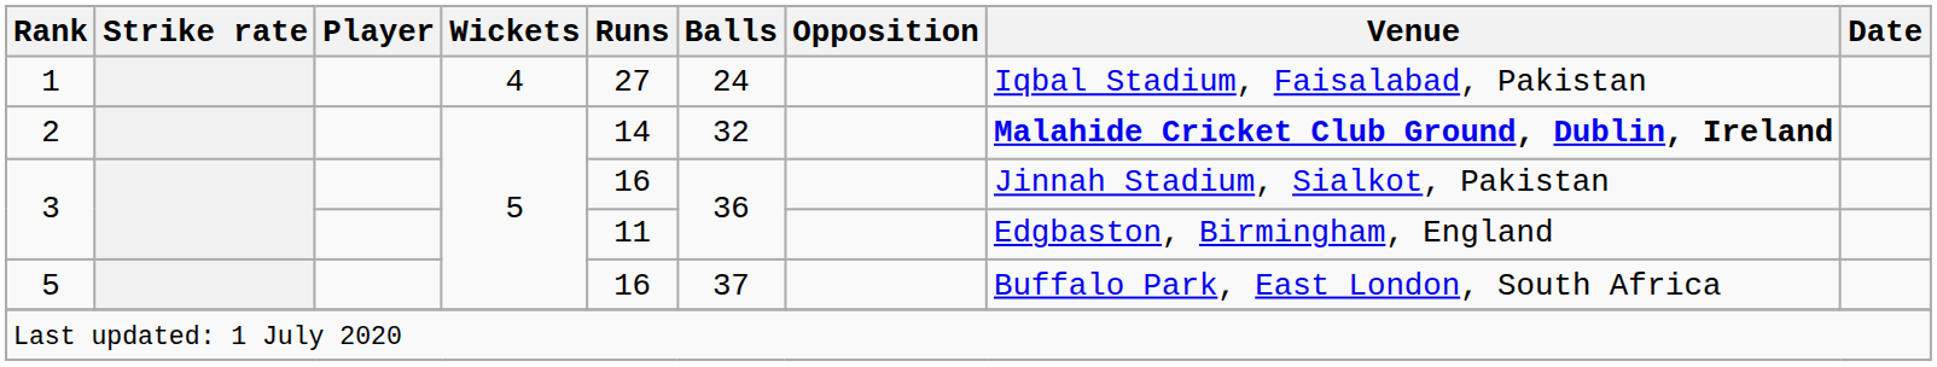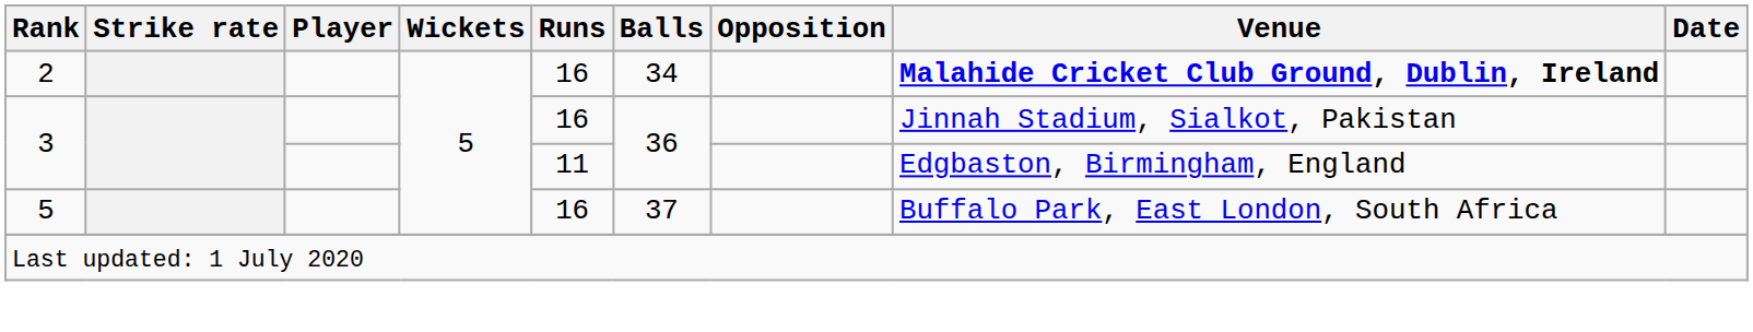 <table class="wikitable plainrowheaders sortable">
 <tr>
 <th scope=col>Rank</th>
 <th scope=col>Strike rate</th>
 <th scope=col>Player</th>
 <th scope=col>Wickets</th>
 <th scope=col>Runs</th>
 <th scope=col>Balls</th>
 <th scope=col>Opposition</th>
 <th scope=col>Venue</th>
 <th scope=col>Date</th>
 </tr>
 <tr>
-<td align=center>1</td>
-<th scope=row style=text-align:center;></th>
-<td></td>
-<td align=center>4</td>
-<td align=center>27</td>
-<td align=center>24</td>
-<td></td>
-<td><a href='#'>Iqbal Stadium</a>, <a href='#'>Faisalabad</a>, Pakistan</td>
-<td></td>
-</tr>
-<tr>
 <td align=center>2</td>
 <th scope=row style=text-align:center;></th>
 <td></td>
 <td align=center rowspan=4>5</td>
-<td align=center>14</td>
-<td align=center>32</td>
+<td align=center>16</td>
+<td align=center>34</td>
 <td></td>
 <td><strong><a href='#'>Malahide Cricket Club Ground</a>, <a href='#'>Dublin</a>, Ireland</strong></td>
 <td></td>
 </tr>
 <tr>
 <td align=center rowspan=2>3</td>
 <th scope=row style=text-align:center; rowspan=2></th>
 <td></td>
 <td align=center>16</td>
 <td align=center rowspan=2>36</td>
 <td></td>
 <td><a href='#'>Jinnah Stadium</a>, <a href='#'>Sialkot</a>, Pakistan</td>
 <td></td>
 </tr>
 <tr>
 <td></td>
 <td align=center>11</td>
 <td></td>
 <td><a href='#'>Edgbaston</a>, <a href='#'>Birmingham</a>, England</td>
 <td></td>
 </tr>
 <tr>
 <td align=center>5</td>
 <th scope=row style=text-align:center;></th>
 <td></td>
 <td align=center>16</td>
 <td align=center>37</td>
 <td></td>
 <td><a href='#'>Buffalo Park</a>, <a href='#'>East London</a>, South Africa</td>
 <td></td>
 </tr>
 <tr>
 </tr>
 <tr class=sortbottom>
 <td colspan=9><small>Last updated: 1 July 2020</small></td>
 </tr>
 </table>
